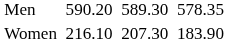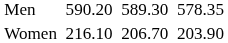 <table>
 <tr>
 <td>Men<br></td>
 <td></td>
 <td>590.20</td>
 <td></td>
 <td>589.30</td>
 <td></td>
 <td>578.35</td>
 </tr>
 <tr>
 <td>Women<br></td>
 <td></td>
 <td>216.10</td>
 <td></td>
-<td>207.30</td>
+<td>206.70</td>
 <td></td>
-<td>183.90</td>
+<td>203.90</td>
 </tr>
 </table>
